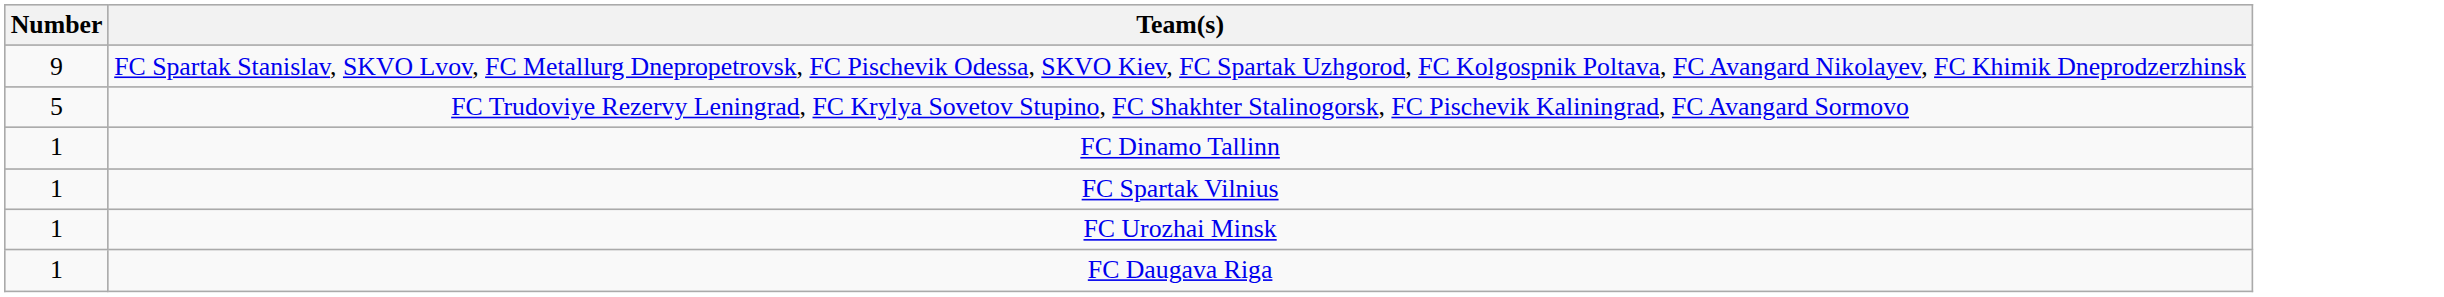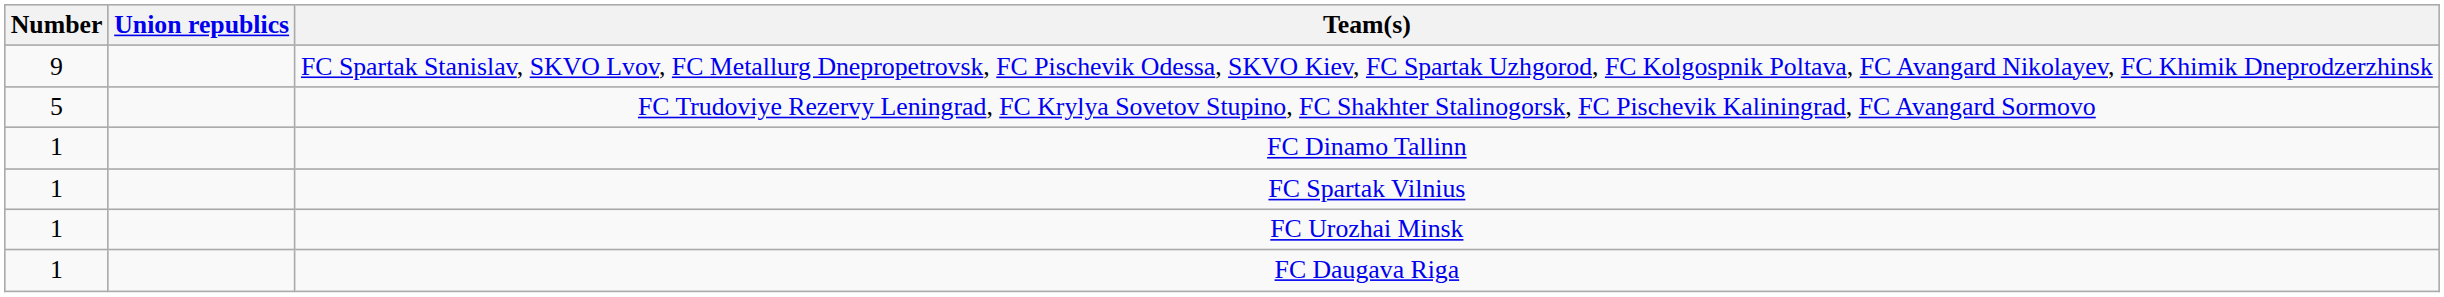 <table class="wikitable" style="text-align:center">
 <tr>
 <th>Number</th>
+<th><a href='#'>Union republics</a></th>
 <th>Team(s)</th>
 </tr>
 <tr>
 <td rowspan="1">9</td>
+<td align="left"></td>
 <td><a href='#'>FC Spartak Stanislav</a>, <a href='#'>SKVO Lvov</a>, <a href='#'>FC Metallurg Dnepropetrovsk</a>, <a href='#'>FC Pischevik Odessa</a>, <a href='#'>SKVO Kiev</a>, <a href='#'>FC Spartak Uzhgorod</a>, <a href='#'>FC Kolgospnik Poltava</a>, <a href='#'>FC Avangard Nikolayev</a>, <a href='#'>FC Khimik Dneprodzerzhinsk</a></td>
 </tr>
 <tr>
 <td rowspan="1">5</td>
+<td align="left"></td>
 <td><a href='#'>FC Trudoviye Rezervy Leningrad</a>, <a href='#'>FC Krylya Sovetov Stupino</a>, <a href='#'>FC Shakhter Stalinogorsk</a>, <a href='#'>FC Pischevik Kaliningrad</a>, <a href='#'>FC Avangard Sormovo</a></td>
 </tr>
 <tr>
 <td rowspan="1">1</td>
+<td align="left"></td>
 <td><a href='#'>FC Dinamo Tallinn</a></td>
 </tr>
 <tr>
 <td rowspan="1">1</td>
+<td align="left"></td>
 <td><a href='#'>FC Spartak Vilnius</a></td>
 </tr>
 <tr>
 <td rowspan="1">1</td>
+<td align="left"></td>
 <td><a href='#'>FC Urozhai Minsk</a></td>
 </tr>
 <tr>
 <td rowspan="1">1</td>
+<td align="left"></td>
 <td><a href='#'>FC Daugava Riga</a></td>
 </tr>
 </table>
